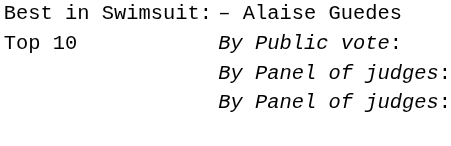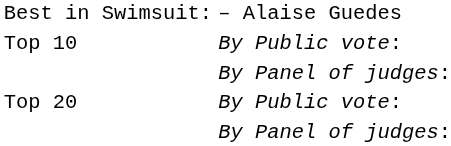 <table>
 <tr>
 <td align=left>Best in Swimsuit:</td>
 <td> – Alaise Guedes</td>
 </tr>
 <tr>
 <td>Top 10</td>
 <td><em>By Public vote</em>:</td>
 <td></td>
 <td> </td>
 <td></td>
 <td> </td>
 <td></td>
 <td> </td>
 <td></td>
 <td> </td>
 <td></td>
 </tr>
 <tr>
 <td></td>
 <td><em>By Panel of judges</em>:</td>
 <td></td>
 <td> </td>
 <td></td>
 <td> </td>
 <td></td>
 <td> </td>
 <td></td>
 </tr>
 <tr>
+<td>Top 20</td>
+<td><em>By Public vote</em>:</td>
+<td></td>
+<td> </td>
+<td></td>
+<td> </td>
+<td></td>
+<td> </td>
+<td></td>
+<td> </td>
+<td></td>
+</tr>
+<tr>
 <td></td>
 <td><em>By Panel of judges</em>:</td>
 <td></td>
 <td> </td>
 <td></td>
 <td> </td>
 <td></td>
 <td> </td>
 <td></td>
 <td> </td>
 <td></td>
 </tr>
 </table>
